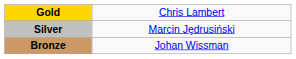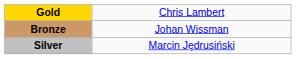 <table class="wikitable" style="text-align:center; " width="35%">
 <tr>
 <td bgcolor="gold"><strong>Gold</strong></td>
 <td><a href='#'>Chris Lambert</a><br>  <small><em></em></small></td>
 </tr>
 <tr>
+<td bgcolor="CC9966"><strong>Bronze</strong></td>
+<td><a href='#'>Johan Wissman</a><br>  <small><em></em></small></td>
+</tr>
+<tr>
 <td bgcolor="silver"><strong>Silver</strong></td>
 <td><a href='#'>Marcin Jędrusiński</a><br>  <small><em></em></small></td>
 </tr>
-<tr>
-<td bgcolor="CC9966"><strong>Bronze</strong></td>
-<td><a href='#'>Johan Wissman</a><br>  <small><em></em></small></td>
-</tr>
 </table>
